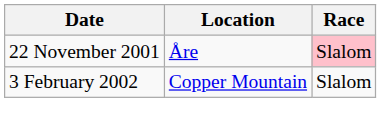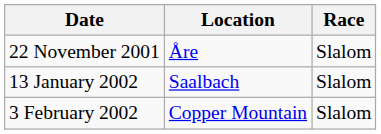 <table class="wikitable">
 <tr>
 <th>Date</th>
 <th>Location</th>
 <th>Race</th>
 </tr>
 <tr>
 <td>22 November 2001</td>
 <td> <a href='#'>Åre</a></td>
-<td style="background: pink;">Slalom</td>
+<td>Slalom</td>
+</tr>
+<tr>
+<td>13 January 2002</td>
+<td> <a href='#'>Saalbach</a></td>
+<td>Slalom</td>
 </tr>
 <tr>
 <td>3 February 2002</td>
 <td> <a href='#'>Copper Mountain</a></td>
 <td>Slalom</td>
 </tr>
 </table>
